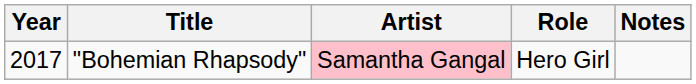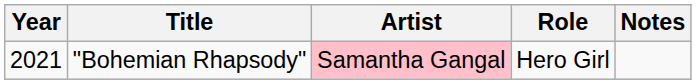 <table class="wikitable sortable">
 <tr>
 <th>Year</th>
 <th>Title</th>
 <th>Artist</th>
 <th>Role</th>
 <th class="unsortable">Notes</th>
 </tr>
 <tr>
-<td>2017</td>
+<td>2021</td>
 <td>"Bohemian Rhapsody"</td>
 <td style="background: pink;">Samantha Gangal</td>
 <td>Hero Girl</td>
 <td></td>
 </tr>
 </table>
